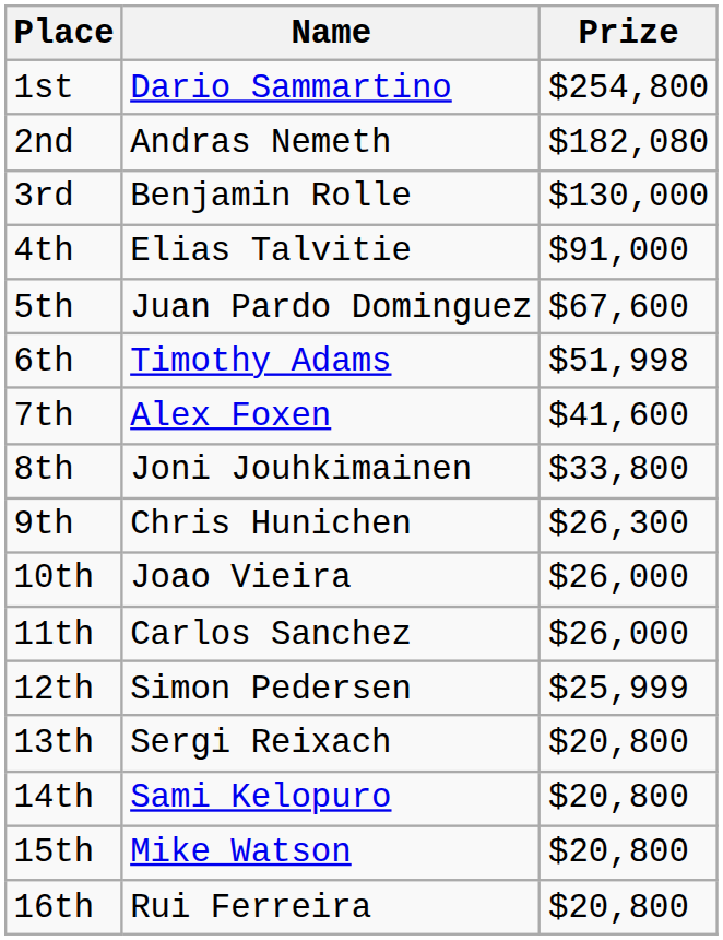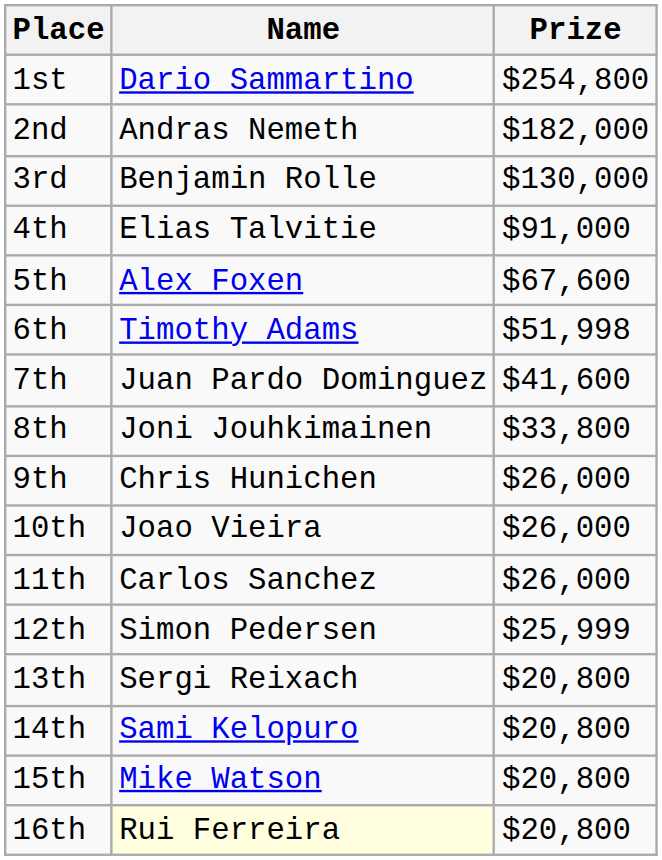 <table class="wikitable">
 <tr>
 <th>Place</th>
 <th>Name</th>
 <th>Prize</th>
 </tr>
 <tr>
 <td>1st</td>
 <td> <a href='#'>Dario Sammartino</a></td>
 <td>$254,800</td>
 </tr>
 <tr>
 <td>2nd</td>
 <td> Andras Nemeth</td>
-<td>$182,080</td>
+<td>$182,000</td>
 </tr>
 <tr>
 <td>3rd</td>
 <td> Benjamin Rolle</td>
 <td>$130,000</td>
 </tr>
 <tr>
 <td>4th</td>
 <td> Elias Talvitie</td>
 <td>$91,000</td>
 </tr>
 <tr>
 <td>5th</td>
-<td> Juan Pardo Dominguez</td>
+<td> <a href='#'>Alex Foxen</a></td>
 <td>$67,600</td>
 </tr>
 <tr>
 <td>6th</td>
 <td> <a href='#'>Timothy Adams</a></td>
 <td>$51,998</td>
 </tr>
 <tr>
 <td>7th</td>
-<td> <a href='#'>Alex Foxen</a></td>
+<td> Juan Pardo Dominguez</td>
 <td>$41,600</td>
 </tr>
 <tr>
 <td>8th</td>
 <td> Joni Jouhkimainen</td>
 <td>$33,800</td>
 </tr>
 <tr>
 <td>9th</td>
 <td> Chris Hunichen</td>
-<td>$26,300</td>
+<td>$26,000</td>
 </tr>
 <tr>
 <td>10th</td>
 <td> Joao Vieira</td>
 <td>$26,000</td>
 </tr>
 <tr>
 <td>11th</td>
 <td>Carlos Sanchez</td>
 <td>$26,000</td>
 </tr>
 <tr>
 <td>12th</td>
 <td> Simon Pedersen</td>
 <td>$25,999</td>
 </tr>
 <tr>
 <td>13th</td>
 <td> Sergi Reixach</td>
 <td>$20,800</td>
 </tr>
 <tr>
 <td>14th</td>
 <td> <a href='#'>Sami Kelopuro</a></td>
 <td>$20,800</td>
 </tr>
 <tr>
 <td>15th</td>
 <td> <a href='#'>Mike Watson</a></td>
 <td>$20,800</td>
 </tr>
 <tr>
 <td>16th</td>
-<td> Rui Ferreira</td>
+<td style="background: lightyellow;"> Rui Ferreira</td>
 <td>$20,800</td>
 </tr>
 </table>
